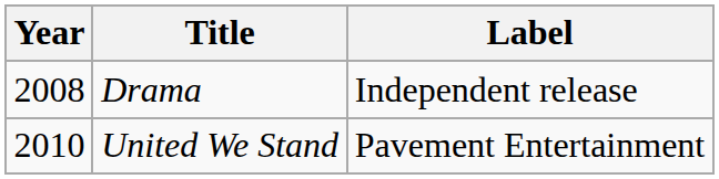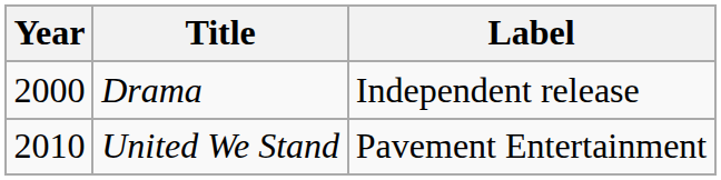 <table class="wikitable">
 <tr>
 <th>Year</th>
 <th>Title</th>
 <th>Label</th>
 </tr>
 <tr>
-<td>2008</td>
+<td>2000</td>
 <td><em>Drama</em></td>
 <td>Independent release</td>
 </tr>
 <tr>
 <td>2010</td>
 <td><em>United We Stand</em></td>
 <td>Pavement Entertainment</td>
 </tr>
 </table>
